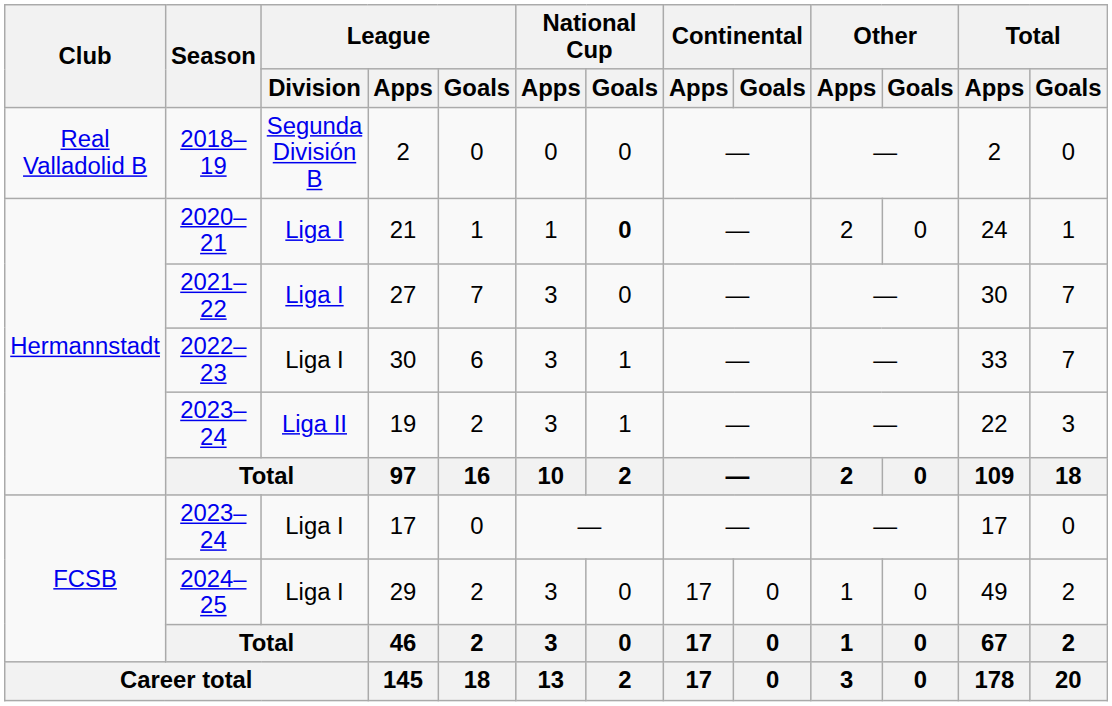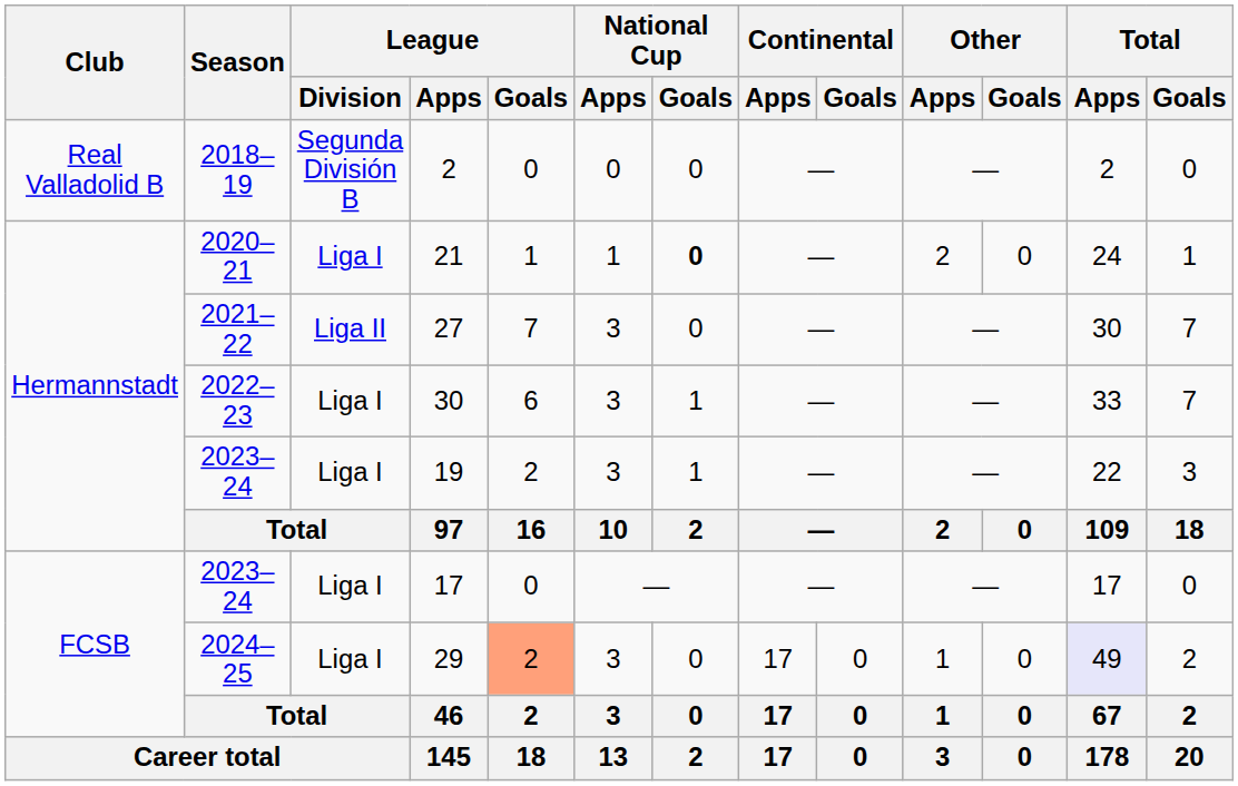 <table class="wikitable" style="text-align:center">
 <tr>
 <th rowspan="2">Club</th>
 <th rowspan="2">Season</th>
 <th colspan="3">League</th>
 <th colspan="2">National Cup</th>
 <th colspan="2">Continental</th>
 <th colspan="2">Other</th>
 <th colspan="3">Total</th>
 </tr>
 <tr>
 <th>Division</th>
 <th>Apps</th>
 <th>Goals</th>
 <th>Apps</th>
 <th>Goals</th>
 <th>Apps</th>
 <th>Goals</th>
 <th>Apps</th>
 <th>Goals</th>
 <th>Apps</th>
 <th>Goals</th>
 </tr>
 <tr>
 <td><a href='#'>Real Valladolid B</a></td>
 <td><a href='#'>2018–19</a></td>
 <td><a href='#'>Segunda División B</a></td>
 <td>2</td>
 <td>0</td>
 <td>0</td>
 <td>0</td>
 <td colspan="2">—</td>
 <td colspan="2">—</td>
 <td>2</td>
 <td>0</td>
 </tr>
 <tr>
 <td rowspan="5"><a href='#'>Hermannstadt</a></td>
 <td><a href='#'>2020–21</a></td>
 <td><a href='#'>Liga I</a></td>
 <td>21</td>
 <td>1</td>
 <td>1</td>
 <td><strong>0</strong></td>
 <td colspan="2">—</td>
 <td>2</td>
 <td>0</td>
 <td>24</td>
 <td>1</td>
 </tr>
 <tr>
 <td><a href='#'>2021–22</a></td>
-<td><a href='#'>Liga I</a></td>
+<td><a href='#'>Liga II</a></td>
 <td>27</td>
 <td>7</td>
 <td>3</td>
 <td>0</td>
 <td colspan="2">—</td>
 <td colspan="2">—</td>
 <td>30</td>
 <td>7</td>
 </tr>
 <tr>
 <td><a href='#'>2022–23</a></td>
 <td>Liga I</td>
 <td>30</td>
 <td>6</td>
 <td>3</td>
 <td>1</td>
 <td colspan="2">—</td>
 <td colspan="2">—</td>
 <td>33</td>
 <td>7</td>
 </tr>
 <tr>
 <td><a href='#'>2023–24</a></td>
-<td><a href='#'>Liga II</a></td>
+<td>Liga I</td>
 <td>19</td>
 <td>2</td>
 <td>3</td>
 <td>1</td>
 <td colspan="2">—</td>
 <td colspan="2">—</td>
 <td>22</td>
 <td>3</td>
 </tr>
 <tr>
 <th colspan="2">Total</th>
 <th>97</th>
 <th>16</th>
 <th>10</th>
 <th>2</th>
 <th colspan="2">—</th>
 <th>2</th>
 <th>0</th>
 <th>109</th>
 <th>18</th>
 </tr>
 <tr>
 <td rowspan="3"><a href='#'>FCSB</a></td>
 <td><a href='#'>2023–24</a></td>
 <td>Liga I</td>
 <td>17</td>
 <td>0</td>
 <td colspan="2">—</td>
 <td colspan="2">—</td>
 <td colspan="2">—</td>
 <td>17</td>
 <td>0</td>
 </tr>
 <tr>
 <td><a href='#'>2024–25</a></td>
 <td>Liga I</td>
 <td>29</td>
-<td>2</td>
+<td style="background: lightsalmon;">2</td>
 <td>3</td>
 <td>0</td>
 <td>17</td>
 <td>0</td>
 <td>1</td>
 <td>0</td>
-<td>49</td>
+<td style="background: lavender;">49</td>
 <td>2</td>
 </tr>
 <tr>
 <th colspan="2">Total</th>
 <th>46</th>
 <th>2</th>
 <th>3</th>
 <th>0</th>
 <th>17</th>
 <th>0</th>
 <th>1</th>
 <th>0</th>
 <th>67</th>
 <th>2</th>
 </tr>
 <tr>
 <th colspan="3">Career total</th>
 <th>145</th>
 <th>18</th>
 <th>13</th>
 <th>2</th>
 <th>17</th>
 <th>0</th>
 <th>3</th>
 <th>0</th>
 <th>178</th>
 <th>20</th>
 </tr>
 </table>
